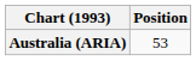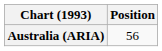 <table class="wikitable plainrowheaders" style="text-align:center">
 <tr>
 <th scope="col">Chart (1993)</th>
 <th scope="col">Position</th>
 </tr>
 <tr>
 <th scope="row">Australia (ARIA)</th>
-<td>53</td>
+<td>56</td>
 </tr>
 </table>
